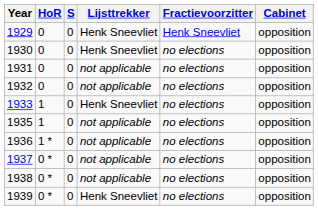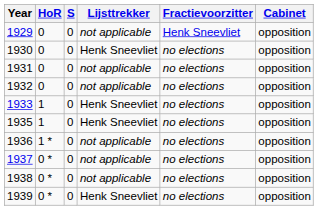 <table class="wikitable sortable plainrowheaders">
 <tr>
 <th>Year</th>
 <th><a href='#'>HoR</a></th>
 <th><a href='#'>S</a></th>
 <th><a href='#'>Lijsttrekker</a></th>
 <th><a href='#'>Fractievoorzitter</a></th>
 <th><a href='#'>Cabinet</a></th>
 </tr>
 <tr>
 <td><a href='#'>1929</a></td>
 <td>0</td>
 <td>0</td>
-<td>Henk Sneevliet</td>
+<td><em>not applicable</em></td>
 <td><a href='#'>Henk Sneevliet</a></td>
 <td>opposition</td>
 </tr>
 <tr>
 <td>1930</td>
 <td>0</td>
 <td>0</td>
 <td>Henk Sneevliet</td>
 <td><em>no elections</em></td>
 <td>opposition</td>
 </tr>
 <tr>
 <td>1931</td>
 <td>0</td>
 <td>0</td>
 <td><em>not applicable</em></td>
 <td><em>no elections</em></td>
 <td>opposition</td>
 </tr>
 <tr>
 <td>1932</td>
 <td>0</td>
 <td>0</td>
 <td><em>not applicable</em></td>
 <td><em>no elections</em></td>
 <td>opposition</td>
 </tr>
 <tr>
 <td><a href='#'>1933</a></td>
 <td>1</td>
 <td>0</td>
 <td>Henk Sneevliet</td>
 <td><em>no elections</em></td>
 <td>opposition</td>
 </tr>
 <tr>
 <td>1935</td>
 <td>1</td>
 <td>0</td>
-<td><em>not applicable</em></td>
+<td>Henk Sneevliet</td>
 <td><em>no elections</em></td>
 <td>opposition</td>
 </tr>
 <tr>
 <td>1936</td>
 <td>1 *</td>
 <td>0</td>
 <td><em>not applicable</em></td>
 <td><em>no elections</em></td>
 <td>opposition</td>
 </tr>
 <tr>
 <td><a href='#'>1937</a></td>
 <td>0 *</td>
 <td>0</td>
 <td><em>not applicable</em></td>
 <td><em>no elections</em></td>
 <td>opposition</td>
 </tr>
 <tr>
 <td>1938</td>
 <td>0 *</td>
 <td>0</td>
 <td><em>not applicable</em></td>
 <td><em>no elections</em></td>
 <td>opposition</td>
 </tr>
 <tr>
 <td>1939</td>
 <td>0 *</td>
 <td>0</td>
 <td>Henk Sneevliet</td>
 <td><em>no elections</em></td>
 <td>opposition</td>
 </tr>
 </table>
